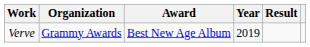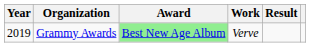 <table class="wikitable plainrowheaders" style="text-align:center;">
 <tr>
-<th>Work</th>
+<th>Year</th>
 <th>Organization</th>
 <th>Award</th>
-<th>Year</th>
+<th>Work</th>
 <th>Result</th>
 <th></th>
 </tr>
 <tr>
+<td>2019</td>
+<td><a href='#'>Grammy Awards</a></td>
+<td style="background: lightgreen;"><a href='#'>Best New Age Album</a></td>
 <td><em>Verve</em></td>
-<td><a href='#'>Grammy Awards</a></td>
-<td><a href='#'>Best New Age Album</a></td>
-<td>2019</td>
 <td></td>
 <td></td>
 </tr>
 </table>
